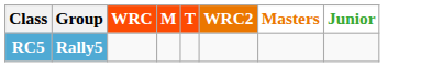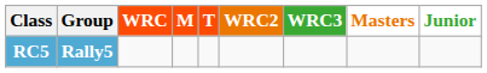 <table class="wikitable" style="font-size:90%">
 <tr>
 <th>Class</th>
 <th>Group</th>
 <th style="background:#fd4b03;color:white;">WRC</th>
 <th style="background:#fd4b03;color:white;">M</th>
 <th style="background:#fd4b03;color:white;">T</th>
 <th style="background:#eb7700;color:white;">WRC2</th>
+<th style="background:#3aa933;color:white;">WRC3</th>
 <th style="background:white;color:#eb7700;">Masters</th>
 <th style="background:white;color:#3aa933;">Junior</th>
 </tr>
 <tr>
 <th style="background:#4faad4;color:white;">RC5</th>
 <th style="background:#4faad4;color:white;">Rally5</th>
 <td></td>
 <td></td>
 <td></td>
 <td></td>
 <td></td>
 <td></td>
+<td></td>
 </tr>
 </table>
